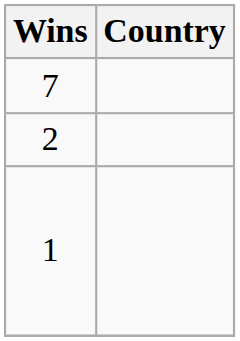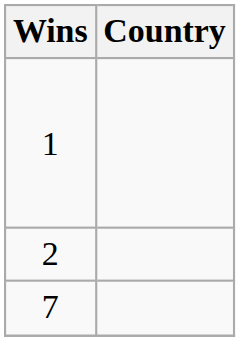 <table class="wikitable">
 <tr>
 <th>Wins</th>
 <th>Country</th>
 </tr>
 <tr>
-<td align=center>7</td>
-<td></td>
+<td align=center>1</td>
+<td><br><br><br><br></td>
 </tr>
 <tr>
 <td align=center>2</td>
 <td></td>
 </tr>
 <tr>
-<td align=center>1</td>
-<td><br><br><br><br></td>
+<td align=center>7</td>
+<td></td>
 </tr>
 <tr>
 </tr>
 </table>
